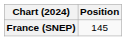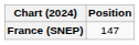 <table class="wikitable plainrowheaders" style="text-align:center">
 <tr>
 <th scope="col">Chart (2024)</th>
 <th scope="col">Position</th>
 </tr>
 <tr>
 <th scope="row">France (SNEP)</th>
-<td>145</td>
+<td>147</td>
 </tr>
 </table>
